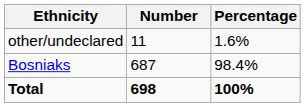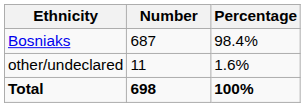 <table class="wikitable">
 <tr>
 <th width="100px">Ethnicity</th>
 <th width="80px">Number</th>
 <th width="80px">Percentage</th>
 </tr>
 <tr>
+<td><a href='#'>Bosniaks</a></td>
+<td>687</td>
+<td>98.4%</td>
+</tr>
+<tr>
 <td>other/undeclared</td>
 <td>11</td>
 <td>1.6%</td>
-</tr>
-<tr>
-<td><a href='#'>Bosniaks</a></td>
-<td>687</td>
-<td>98.4%</td>
 </tr>
 <tr>
 <td><strong>Total</strong></td>
 <td><strong>698</strong></td>
 <td><strong>100%</strong></td>
 </tr>
 </table>
